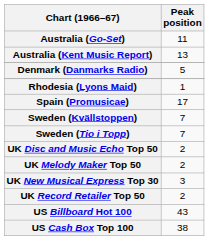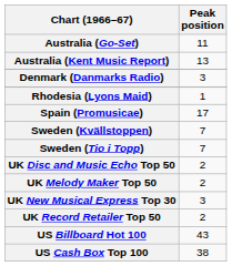 <table class="wikitable sortable plainrowheaders" style="text-align:center">
 <tr>
 <th>Chart (1966–67)</th>
 <th>Peak<br>position</th>
 </tr>
 <tr>
 <th scope="row">Australia (<em><a href='#'>Go-Set</a></em>)</th>
 <td>11</td>
 </tr>
 <tr>
 <th scope="row">Australia (<a href='#'>Kent Music Report</a>)</th>
 <td>13</td>
 </tr>
 <tr>
 </tr>
 <tr>
 </tr>
 <tr>
 </tr>
 <tr>
 </tr>
 <tr>
 <th scope="row">Denmark (<a href='#'>Danmarks Radio</a>)</th>
-<td>5</td>
+<td>3</td>
 </tr>
 <tr>
 </tr>
 <tr>
 </tr>
 <tr>
 </tr>
 <tr>
 </tr>
 <tr>
 </tr>
 <tr>
 <th scope="row">Rhodesia (<a href='#'>Lyons Maid</a>)</th>
 <td>1</td>
 </tr>
 <tr>
 <th scope="row">Spain (<a href='#'>Promusicae</a>)</th>
 <td>17</td>
 </tr>
 <tr>
 <th scope="row">Sweden (<a href='#'>Kvällstoppen</a>)</th>
 <td>7</td>
 </tr>
 <tr>
 <th scope="row">Sweden (<em><a href='#'>Tio i Topp</a></em>)</th>
 <td>7</td>
 </tr>
 <tr>
 <th scope="row">UK <em><a href='#'>Disc and Music Echo</a></em> Top 50</th>
 <td>2</td>
 </tr>
 <tr>
 <th scope="row">UK <em><a href='#'>Melody Maker</a></em> Top 50</th>
 <td>2</td>
 </tr>
 <tr>
 <th scope="row">UK <em><a href='#'>New Musical Express</a></em> Top 30</th>
 <td>3</td>
 </tr>
 <tr>
 <th scope="row">UK <em><a href='#'>Record Retailer</a></em> Top 50</th>
 <td>2</td>
 </tr>
 <tr>
 <th scope="row">US <a href='#'><em>Billboard</em> Hot 100</a></th>
 <td>43</td>
 </tr>
 <tr>
 <th scope="row">US <a href='#'><em>Cash Box</em></a> Top 100</th>
 <td>38</td>
 </tr>
 </table>
